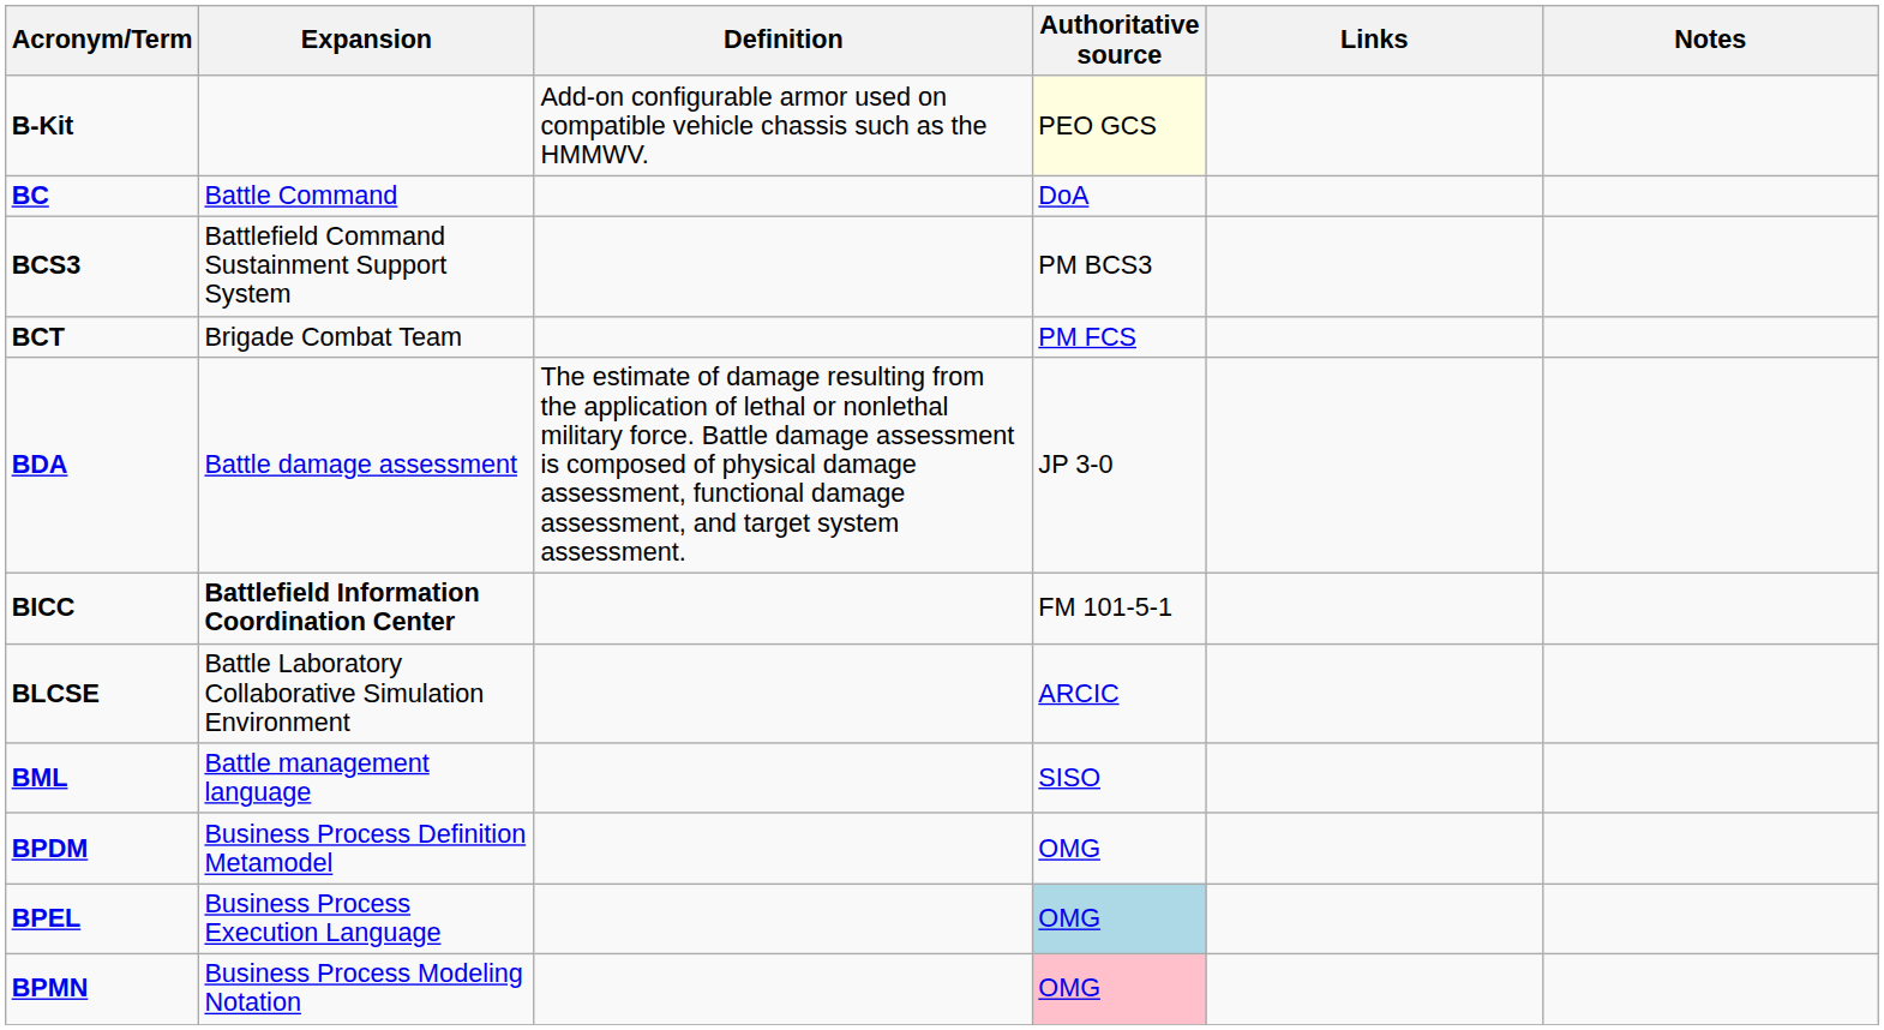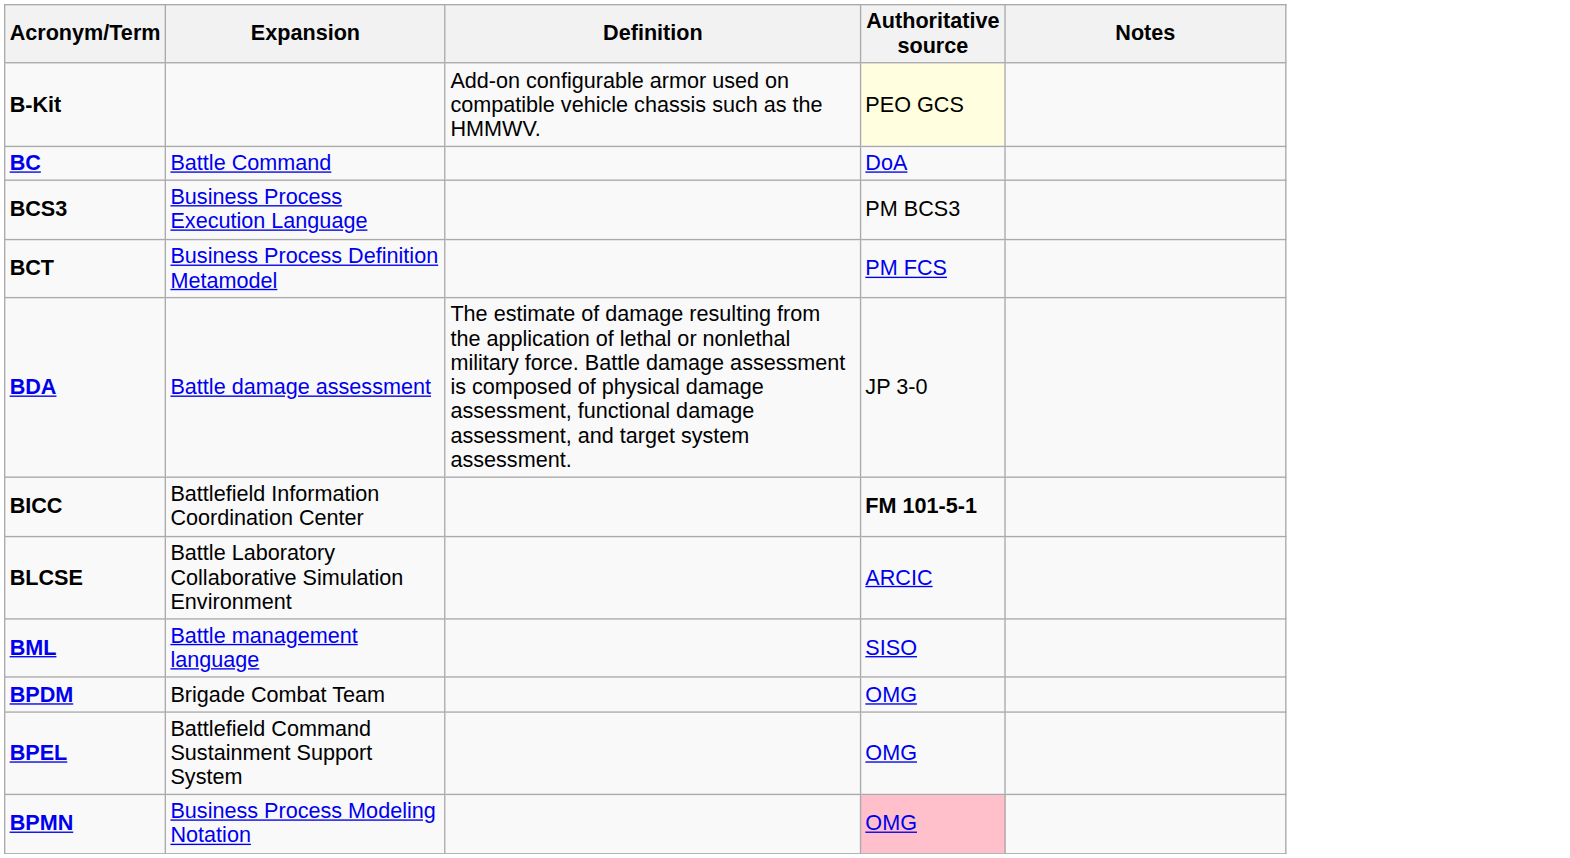 <table class="wikitable">
 <tr>
 <th width="100">Acronym/Term</th>
 <th width="200">Expansion</th>
 <th width="300">Definition</th>
 <th width="100">Authoritative source</th>
-<th width="200">Links</th>
 <th width="200">Notes</th>
 </tr>
 <tr>
 <td><strong>B-Kit</strong></td>
 <td></td>
 <td>Add-on configurable armor used on compatible vehicle chassis such as the HMMWV.</td>
 <td style="background: lightyellow;">PEO GCS</td>
 <td></td>
-<td></td>
 </tr>
 <tr>
 <td><strong><a href='#'>BC</a></strong></td>
 <td><a href='#'>Battle Command</a></td>
 <td></td>
 <td><a href='#'>DoA</a></td>
 <td></td>
-<td></td>
 </tr>
 <tr>
 <td><strong>BCS3</strong></td>
-<td>Battlefield Command Sustainment Support System</td>
+<td><a href='#'>Business Process Execution Language</a></td>
 <td></td>
 <td>PM BCS3</td>
-<td></td>
 <td></td>
 </tr>
 <tr>
 <td><strong>BCT</strong></td>
-<td>Brigade Combat Team</td>
+<td><a href='#'>Business Process Definition Metamodel</a></td>
 <td></td>
 <td><a href='#'>PM FCS</a></td>
-<td></td>
 <td></td>
 </tr>
 <tr>
 <td><strong><a href='#'>BDA</a></strong></td>
 <td><a href='#'>Battle damage assessment</a></td>
 <td>The estimate of damage resulting from the application of lethal or nonlethal military force. Battle damage assessment is composed of physical damage assessment, functional damage assessment, and target system assessment.</td>
 <td>JP 3-0</td>
 <td></td>
-<td></td>
 </tr>
 <tr>
 <td><strong>BICC</strong></td>
-<td><strong>Battlefield Information Coordination Center</strong></td>
+<td>Battlefield Information Coordination Center</td>
 <td></td>
-<td>FM 101-5-1</td>
-<td></td>
+<td><strong>FM 101-5-1</strong></td>
 <td></td>
 </tr>
 <tr>
 <td><strong>BLCSE</strong></td>
 <td>Battle Laboratory Collaborative Simulation Environment</td>
 <td></td>
 <td><a href='#'>ARCIC</a></td>
 <td></td>
-<td></td>
 </tr>
 <tr>
 <td><strong><a href='#'>BML</a></strong></td>
 <td><a href='#'>Battle management language</a></td>
 <td></td>
 <td><a href='#'>SISO</a></td>
 <td></td>
-<td></td>
 </tr>
 <tr>
 <td><strong><a href='#'>BPDM</a></strong></td>
-<td><a href='#'>Business Process Definition Metamodel</a></td>
+<td>Brigade Combat Team</td>
 <td></td>
 <td><a href='#'>OMG</a></td>
-<td></td>
 <td></td>
 </tr>
 <tr>
 <td><strong><a href='#'>BPEL</a></strong></td>
-<td><a href='#'>Business Process Execution Language</a></td>
+<td>Battlefield Command Sustainment Support System</td>
 <td></td>
-<td style="background: lightblue;"><a href='#'>OMG</a></td>
-<td></td>
+<td><a href='#'>OMG</a></td>
 <td></td>
 </tr>
 <tr>
 <td><strong><a href='#'>BPMN</a></strong></td>
 <td><a href='#'>Business Process Modeling Notation</a></td>
 <td></td>
 <td style="background: pink;"><a href='#'>OMG</a></td>
 <td></td>
-<td></td>
 </tr>
 </table>
